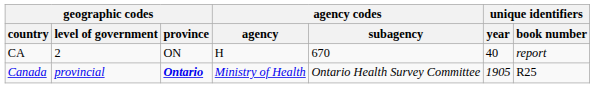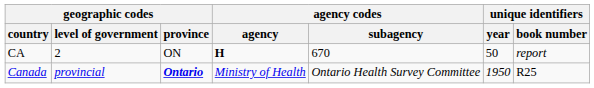 <table class="wikitable" style="margin-left: auto; margin-right: auto; border: none;">
 <tr>
 <th colspan="3">geographic codes</th>
 <th colspan="2">agency codes</th>
 <th colspan="2">unique identifiers</th>
 </tr>
 <tr>
 <th>country</th>
 <th>level of government</th>
 <th>province</th>
 <th>agency</th>
 <th>subagency</th>
 <th>year</th>
 <th>book number</th>
 </tr>
 <tr>
 <td>CA</td>
 <td>2</td>
 <td>ON</td>
-<td>H</td>
+<td><strong>H</strong></td>
 <td>670</td>
-<td>40</td>
+<td>50</td>
 <td><em>report</em></td>
 </tr>
 <tr>
 <td><em><a href='#'>Canada</a></em></td>
 <td><em><a href='#'>provincial</a></em></td>
 <td><strong><em><a href='#'>Ontario</a></em></strong></td>
 <td><em><a href='#'>Ministry of Health</a></em></td>
 <td><em>Ontario Health Survey Committee</em></td>
-<td><em>1905</em></td>
+<td><em>1950</em></td>
 <td>R25</td>
 </tr>
 </table>
